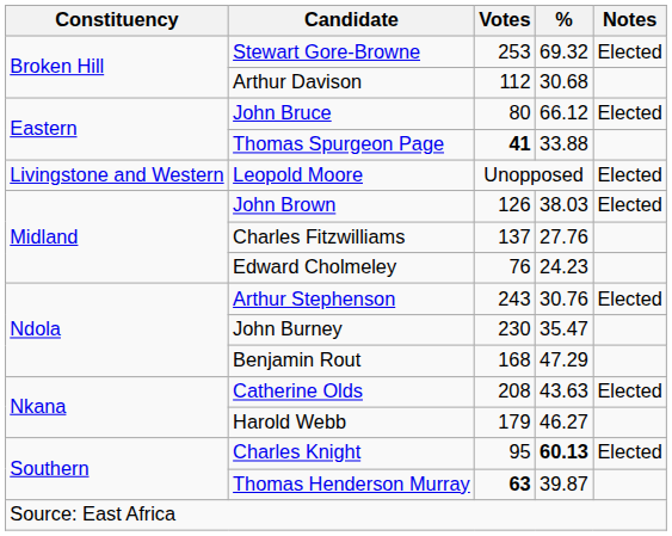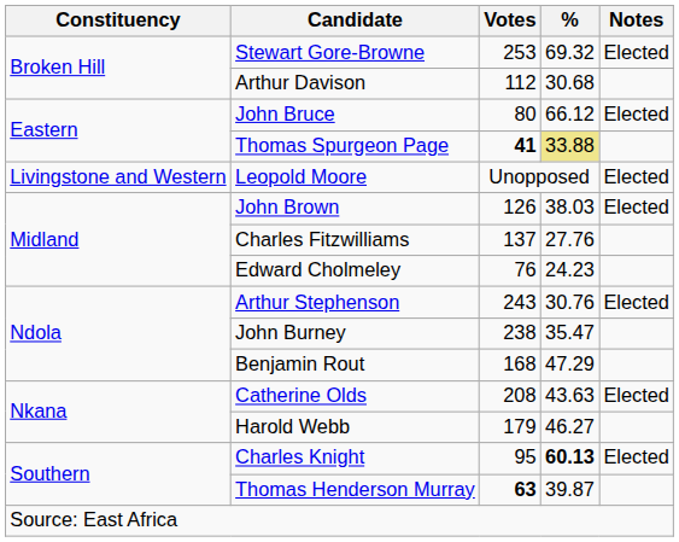 <table class=wikitable>
 <tr>
 <th>Constituency</th>
 <th>Candidate</th>
 <th>Votes</th>
 <th>%</th>
 <th>Notes</th>
 </tr>
 <tr>
 <td rowspan=2><a href='#'>Broken Hill</a></td>
 <td><a href='#'>Stewart Gore-Browne</a></td>
 <td align=right>253</td>
 <td align=right>69.32</td>
 <td>Elected</td>
 </tr>
 <tr>
 <td>Arthur Davison</td>
 <td align=right>112</td>
 <td align=right>30.68</td>
 <td></td>
 </tr>
 <tr>
 <td rowspan=2><a href='#'>Eastern</a></td>
 <td><a href='#'>John Bruce</a></td>
 <td align=right>80</td>
 <td align=right>66.12</td>
 <td>Elected</td>
 </tr>
 <tr>
 <td><a href='#'>Thomas Spurgeon Page</a></td>
 <td align=right><strong>41</strong></td>
-<td align=right>33.88</td>
+<td align=right style="background: khaki;">33.88</td>
 <td></td>
 </tr>
 <tr>
 <td><a href='#'>Livingstone and Western</a></td>
 <td><a href='#'>Leopold Moore</a></td>
 <td colspan=2 align=center>Unopposed</td>
 <td>Elected</td>
 </tr>
 <tr>
 <td rowspan=3><a href='#'>Midland</a></td>
 <td><a href='#'>John Brown</a></td>
 <td align=right>126</td>
 <td align=right>38.03</td>
 <td>Elected</td>
 </tr>
 <tr>
 <td>Charles Fitzwilliams</td>
 <td align=right>137</td>
 <td align=right>27.76</td>
 <td></td>
 </tr>
 <tr>
 <td>Edward Cholmeley</td>
 <td align=right>76</td>
 <td align=right>24.23</td>
 <td></td>
 </tr>
 <tr>
 <td rowspan=3><a href='#'>Ndola</a></td>
 <td><a href='#'>Arthur Stephenson</a></td>
 <td align=right>243</td>
 <td align=right>30.76</td>
 <td>Elected</td>
 </tr>
 <tr>
 <td>John Burney</td>
-<td align=right>230</td>
+<td align=right>238</td>
 <td align=right>35.47</td>
 <td></td>
 </tr>
 <tr>
 <td>Benjamin Rout</td>
 <td align=right>168</td>
 <td align=right>47.29</td>
 <td></td>
 </tr>
 <tr>
 <td rowspan=2><a href='#'>Nkana</a></td>
 <td><a href='#'>Catherine Olds</a></td>
 <td align=right>208</td>
 <td align=right>43.63</td>
 <td>Elected</td>
 </tr>
 <tr>
 <td>Harold Webb</td>
 <td align=right>179</td>
 <td align=right>46.27</td>
 <td></td>
 </tr>
 <tr>
 <td rowspan=2><a href='#'>Southern</a></td>
 <td><a href='#'>Charles Knight</a></td>
 <td align=right>95</td>
 <td align=right><strong>60.13</strong></td>
 <td>Elected</td>
 </tr>
 <tr>
 <td><a href='#'>Thomas Henderson Murray</a></td>
 <td align=right><strong>63</strong></td>
 <td align=right>39.87</td>
 <td></td>
 </tr>
 <tr>
 <td colspan=6>Source: East Africa</td>
 </tr>
 </table>
